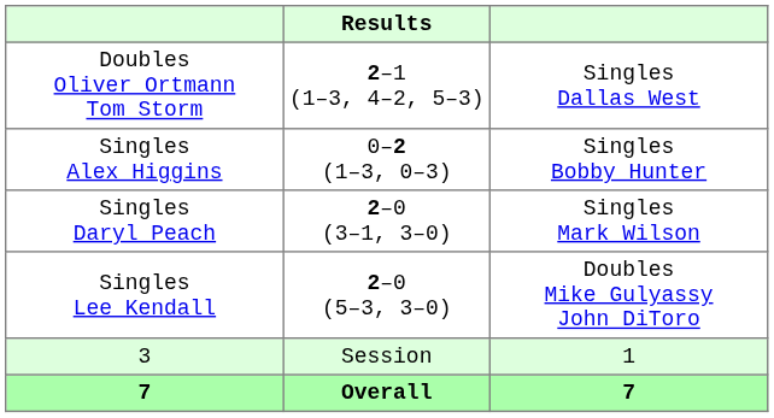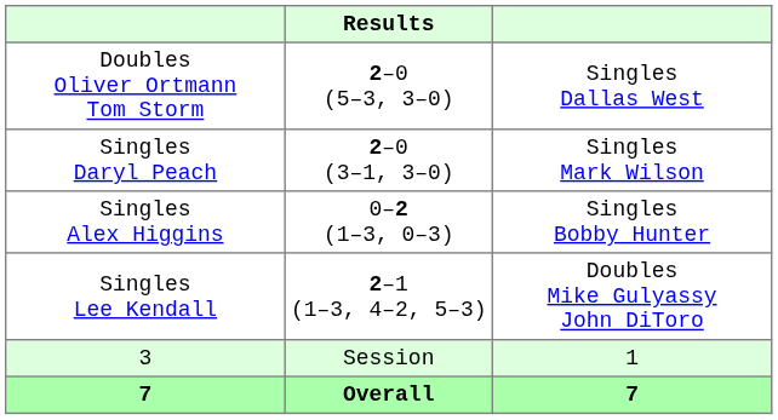 <table border="1" cellpadding="3" style="border-collapse: collapse;">
 <tr bgcolor="#ddffdd">
 <th width="160"></th>
 <th>Results</th>
 <th width="160"></th>
 </tr>
 <tr>
 <td align="center">Doubles<br><a href='#'>Oliver Ortmann</a><br><a href='#'>Tom Storm</a></td>
-<td align="center"><strong>2</strong>–1<br>(1–3, 4–2, 5–3)</td>
+<td align="center"><strong>2</strong>–0<br>(5–3, 3–0)</td>
 <td align="center">Singles<br><a href='#'>Dallas West</a></td>
+</tr>
+<tr>
+<td align="center">Singles<br><a href='#'>Daryl Peach</a></td>
+<td align="center"><strong>2</strong>–0<br>(3–1, 3–0)</td>
+<td align="center">Singles<br><a href='#'>Mark Wilson</a></td>
 </tr>
 <tr>
 <td align="center">Singles<br><a href='#'>Alex Higgins</a></td>
 <td align="center">0–<strong>2</strong><br>(1–3, 0–3)</td>
 <td align="center">Singles<br><a href='#'>Bobby Hunter</a></td>
 </tr>
 <tr>
-<td align="center">Singles<br><a href='#'>Daryl Peach</a></td>
-<td align="center"><strong>2</strong>–0<br>(3–1, 3–0)</td>
-<td align="center">Singles<br><a href='#'>Mark Wilson</a></td>
-</tr>
-<tr>
 <td align="center">Singles<br><a href='#'>Lee Kendall</a></td>
-<td align="center"><strong>2</strong>–0<br>(5–3, 3–0)</td>
+<td align="center"><strong>2</strong>–1<br>(1–3, 4–2, 5–3)</td>
 <td align="center">Doubles<br><a href='#'>Mike Gulyassy</a><br><a href='#'>John DiToro</a></td>
 </tr>
 <tr bgcolor="#ddffdd">
 <td align="center">3</td>
 <td align="center">Session</td>
 <td align="center">1</td>
 </tr>
 <tr bgcolor="#aaffaa">
 <th align="center">7</th>
 <th align="center">Overall</th>
 <th align="center">7</th>
 </tr>
 </table>
